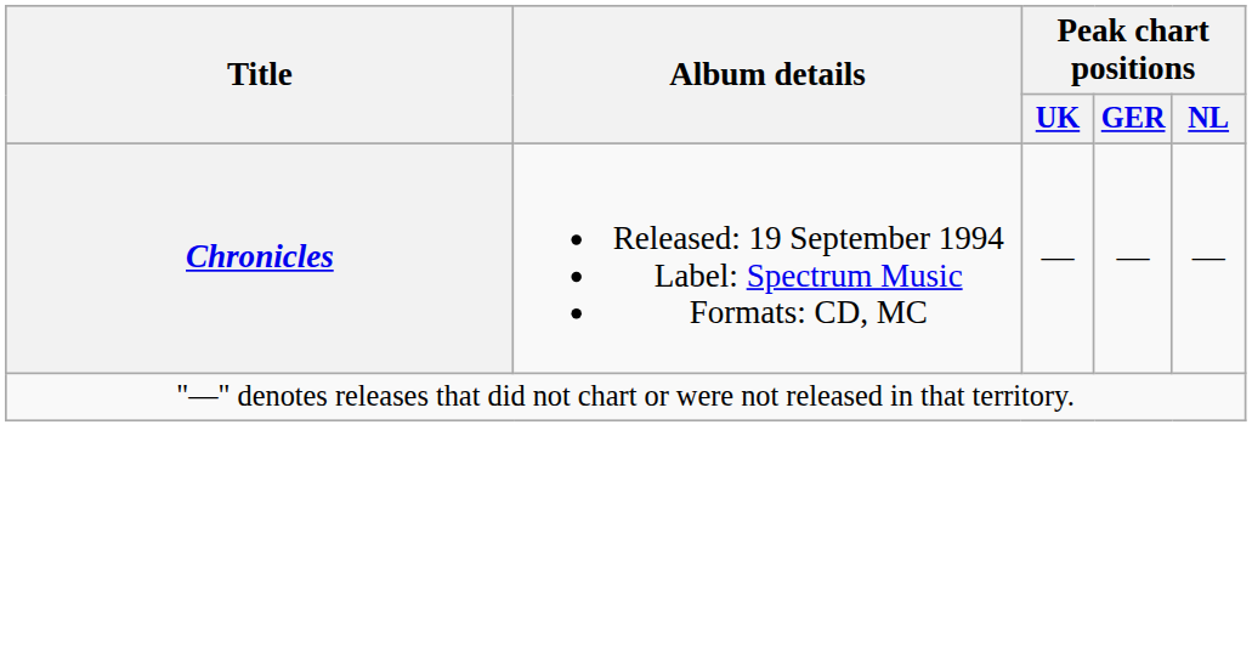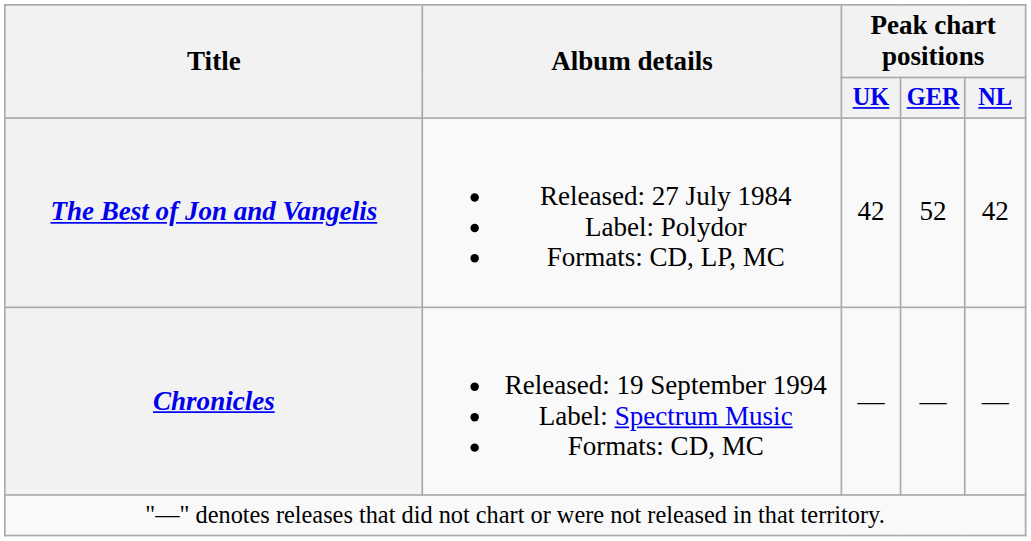 <table class="wikitable plainrowheaders" style="text-align:center;">
 <tr>
 <th rowspan="2" scope="col" style="width:15em;">Title</th>
 <th rowspan="2" scope="col" style="width:15em;">Album details</th>
 <th colspan="3">Peak chart positions</th>
 </tr>
 <tr>
 <th scope="col" style="width:2em;font-size:90%;"><a href='#'>UK</a><br></th>
 <th scope="col" style="width:2em;font-size:90%;"><a href='#'>GER</a><br></th>
 <th scope="col" style="width:2em;font-size:90%;"><a href='#'>NL</a><br></th>
 </tr>
 <tr>
+<th scope="row"><em><a href='#'>The Best of Jon and Vangelis</a></em></th>
+<td><br><ul><li>Released: 27 July 1984</li><li>Label: Polydor</li><li>Formats: CD, LP, MC</li></ul></td>
+<td>42</td>
+<td>52</td>
+<td>42</td>
+</tr>
+<tr>
 <th scope="row"><em><a href='#'>Chronicles</a></em></th>
 <td><br><ul><li>Released: 19 September 1994</li><li>Label: <a href='#'>Spectrum Music</a></li><li>Formats: CD, MC</li></ul></td>
 <td>—</td>
 <td>—</td>
 <td>—</td>
 </tr>
 <tr>
 <td colspan="5" style="font-size:90%">"—" denotes releases that did not chart or were not released in that territory.</td>
 </tr>
 </table>
